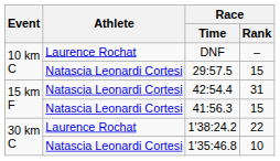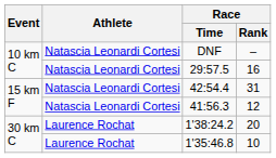 <table class="wikitable" style="font-size:90%">
 <tr>
 <th rowspan=2>Event</th>
 <th rowspan=2>Athlete</th>
 <th colspan=2>Race</th>
 </tr>
 <tr>
 <th>Time</th>
 <th>Rank</th>
 </tr>
 <tr>
 <td rowspan=2>10 km <br> C</td>
-<td><a href='#'>Laurence Rochat</a></td>
+<td><a href='#'>Natascia Leonardi Cortesi</a></td>
 <td align=center>DNF</td>
 <td align=center>–</td>
 </tr>
 <tr>
 <td><a href='#'>Natascia Leonardi Cortesi</a></td>
 <td align=center>29:57.5</td>
-<td align=center>15</td>
+<td align=center>16</td>
 </tr>
 <tr>
 <td rowspan=2>15 km <br> F</td>
 <td><a href='#'>Natascia Leonardi Cortesi</a></td>
 <td align=center>42:54.4</td>
 <td align=center>31</td>
 </tr>
 <tr>
 <td><a href='#'>Natascia Leonardi Cortesi</a></td>
 <td align=center>41:56.3</td>
-<td align=center>15</td>
+<td align=center>12</td>
 </tr>
 <tr>
 <td rowspan=2>30 km <br> C</td>
 <td><a href='#'>Laurence Rochat</a></td>
 <td align=center>1'38:24.2</td>
-<td align=center>22</td>
+<td align=center>20</td>
 </tr>
 <tr>
-<td><a href='#'>Natascia Leonardi Cortesi</a></td>
+<td><a href='#'>Laurence Rochat</a></td>
 <td align=center>1'35:46.8</td>
 <td align=center>10</td>
 </tr>
 </table>
